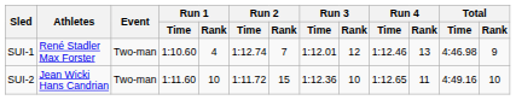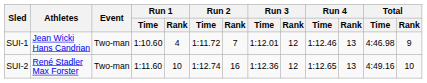 <table class="wikitable" border="1" style="font-size:90%">
 <tr>
 <th rowspan="2">Sled</th>
 <th rowspan="2">Athletes</th>
 <th rowspan="2">Event</th>
 <th colspan="2">Run 1</th>
 <th colspan="2">Run 2</th>
 <th colspan="2">Run 3</th>
 <th colspan="2">Run 4</th>
 <th colspan="2">Total</th>
 </tr>
 <tr>
 <th>Time</th>
 <th>Rank</th>
 <th>Time</th>
 <th>Rank</th>
 <th>Time</th>
 <th>Rank</th>
 <th>Time</th>
 <th>Rank</th>
 <th>Time</th>
 <th>Rank</th>
 </tr>
 <tr>
 <td align="center">SUI-1</td>
-<td><a href='#'>René Stadler</a><br><a href='#'>Max Forster</a></td>
+<td><a href='#'>Jean Wicki</a><br><a href='#'>Hans Candrian</a></td>
 <td>Two-man</td>
 <td align="center">1:10.60</td>
 <td align="center">4</td>
-<td align="center">1:12.74</td>
+<td align="center">1:11.72</td>
 <td align="center">7</td>
 <td align="center">1:12.01</td>
 <td align="center">12</td>
 <td align="center">1:12.46</td>
 <td align="center">13</td>
 <td align="center">4:46.98</td>
 <td align="center">9</td>
 </tr>
 <tr>
 <td align="center">SUI-2</td>
-<td><a href='#'>Jean Wicki</a><br><a href='#'>Hans Candrian</a></td>
+<td><a href='#'>René Stadler</a><br><a href='#'>Max Forster</a></td>
 <td>Two-man</td>
 <td align="center">1:11.60</td>
 <td align="center">10</td>
-<td align="center">1:11.72</td>
-<td align="center">15</td>
+<td align="center">1:12.74</td>
+<td align="center">16</td>
 <td align="center">1:12.36</td>
-<td align="center">10</td>
+<td align="center">12</td>
 <td align="center">1:12.65</td>
-<td align="center">11</td>
+<td align="center">13</td>
 <td align="center">4:49.16</td>
 <td align="center">10</td>
 </tr>
 </table>
